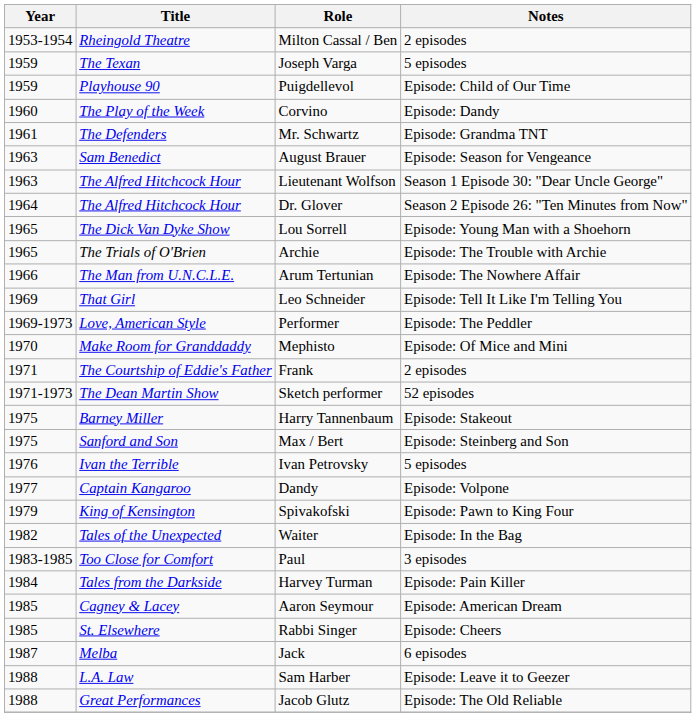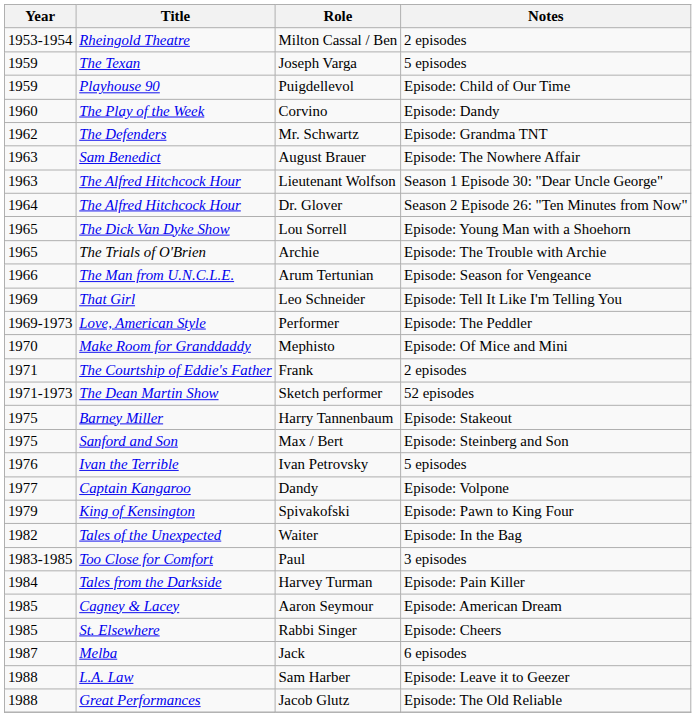 <table class="wikitable sortable">
 <tr>
 <th>Year</th>
 <th>Title</th>
 <th>Role</th>
 <th class="unsortable">Notes</th>
 </tr>
 <tr>
 <td>1953-1954</td>
 <td><em><a href='#'>Rheingold Theatre</a></em></td>
 <td>Milton Cassal / Ben</td>
 <td>2 episodes</td>
 </tr>
 <tr>
 <td>1959</td>
 <td data-sort-value="Texan, The"><em><a href='#'>The Texan</a></em></td>
 <td>Joseph Varga</td>
 <td>5 episodes</td>
 </tr>
 <tr>
 <td>1959</td>
 <td><em><a href='#'>Playhouse 90</a></em></td>
 <td>Puigdellevol</td>
 <td>Episode: Child of Our Time</td>
 </tr>
 <tr>
 <td>1960</td>
 <td data-sort-value="Play of the Week, The"><em><a href='#'>The Play of the Week</a></em></td>
 <td>Corvino</td>
 <td>Episode: Dandy</td>
 </tr>
 <tr>
-<td>1961</td>
+<td>1962</td>
 <td data-sort-value="Defenders, The"><em><a href='#'>The Defenders</a></em></td>
 <td>Mr. Schwartz</td>
 <td>Episode: Grandma TNT</td>
 </tr>
 <tr>
 <td>1963</td>
 <td><em><a href='#'>Sam Benedict</a></em></td>
 <td>August Brauer</td>
-<td>Episode: Season for Vengeance</td>
+<td>Episode: The Nowhere Affair</td>
 </tr>
 <tr>
 <td>1963</td>
 <td data-sort-value="Alfred Hitchcock Hour, The"><em><a href='#'>The Alfred Hitchcock Hour</a></em></td>
 <td>Lieutenant Wolfson</td>
 <td>Season 1 Episode 30: "Dear Uncle George"</td>
 </tr>
 <tr>
 <td>1964</td>
 <td data-sort-value="Alfred Hitchcock Hour, The"><em><a href='#'>The Alfred Hitchcock Hour</a></em></td>
 <td>Dr. Glover</td>
 <td>Season 2 Episode 26: "Ten Minutes from Now"</td>
 </tr>
 <tr>
 <td>1965</td>
 <td data-sort-value="Dick Van Dyke Show, The"><em><a href='#'>The Dick Van Dyke Show</a></em></td>
 <td>Lou Sorrell</td>
 <td>Episode: Young Man with a Shoehorn</td>
 </tr>
 <tr>
 <td>1965</td>
 <td data-sort-value="Trials of O'Brien, The"><em>The Trials of O'Brien</em></td>
 <td>Archie</td>
 <td>Episode: The Trouble with Archie</td>
 </tr>
 <tr>
 <td>1966</td>
 <td data-sort-value="Man from U.N.C.L.E., The"><em><a href='#'>The Man from U.N.C.L.E.</a></em></td>
 <td>Arum Tertunian</td>
-<td>Episode: The Nowhere Affair</td>
+<td>Episode: Season for Vengeance</td>
 </tr>
 <tr>
 <td>1969</td>
 <td><em><a href='#'>That Girl</a></em></td>
 <td>Leo Schneider</td>
 <td>Episode: Tell It Like I'm Telling You</td>
 </tr>
 <tr>
 <td>1969-1973</td>
 <td><em><a href='#'>Love, American Style</a></em></td>
 <td>Performer</td>
 <td>Episode: The Peddler</td>
 </tr>
 <tr>
 <td>1970</td>
 <td><em><a href='#'>Make Room for Granddaddy</a></em></td>
 <td>Mephisto</td>
 <td>Episode: Of Mice and Mini</td>
 </tr>
 <tr>
 <td>1971</td>
 <td data-sort-value="Courtship of Eddie's Father, The"><em><a href='#'>The Courtship of Eddie's Father</a></em></td>
 <td>Frank</td>
 <td>2 episodes</td>
 </tr>
 <tr>
 <td>1971-1973</td>
 <td data-sort-value="Dean Martin Show, The"><em><a href='#'>The Dean Martin Show</a></em></td>
 <td>Sketch performer</td>
 <td>52 episodes</td>
 </tr>
 <tr>
 <td>1975</td>
 <td><em><a href='#'>Barney Miller</a></em></td>
 <td>Harry Tannenbaum</td>
 <td>Episode: Stakeout</td>
 </tr>
 <tr>
 <td>1975</td>
 <td><em><a href='#'>Sanford and Son</a></em></td>
 <td>Max / Bert</td>
 <td>Episode: Steinberg and Son</td>
 </tr>
 <tr>
 <td>1976</td>
 <td><em><a href='#'>Ivan the Terrible</a></em></td>
 <td>Ivan Petrovsky</td>
 <td>5 episodes</td>
 </tr>
 <tr>
 <td>1977</td>
 <td><em><a href='#'>Captain Kangaroo</a></em></td>
 <td>Dandy</td>
 <td>Episode: Volpone</td>
 </tr>
 <tr>
 <td>1979</td>
 <td><em><a href='#'>King of Kensington</a></em></td>
 <td>Spivakofski</td>
 <td>Episode: Pawn to King Four</td>
 </tr>
 <tr>
 <td>1982</td>
 <td><em><a href='#'>Tales of the Unexpected</a></em></td>
 <td>Waiter</td>
 <td>Episode: In the Bag</td>
 </tr>
 <tr>
 <td>1983-1985</td>
 <td><em><a href='#'>Too Close for Comfort</a></em></td>
 <td>Paul</td>
 <td>3 episodes</td>
 </tr>
 <tr>
 <td>1984</td>
 <td><em><a href='#'>Tales from the Darkside</a></em></td>
 <td>Harvey Turman</td>
 <td>Episode: Pain Killer</td>
 </tr>
 <tr>
 <td>1985</td>
 <td><em><a href='#'>Cagney & Lacey</a></em></td>
 <td>Aaron Seymour</td>
 <td>Episode: American Dream</td>
 </tr>
 <tr>
 <td>1985</td>
 <td><em><a href='#'>St. Elsewhere</a></em></td>
 <td>Rabbi Singer</td>
 <td>Episode: Cheers</td>
 </tr>
 <tr>
 <td>1987</td>
 <td><em><a href='#'>Melba</a></em></td>
 <td>Jack</td>
 <td>6 episodes</td>
 </tr>
 <tr>
 <td>1988</td>
 <td><em><a href='#'>L.A. Law</a></em></td>
 <td>Sam Harber</td>
 <td>Episode: Leave it to Geezer</td>
 </tr>
 <tr>
 <td>1988</td>
 <td><em><a href='#'>Great Performances</a></em></td>
 <td>Jacob Glutz</td>
 <td>Episode: The Old Reliable</td>
 </tr>
 <tr>
 </tr>
 </table>
